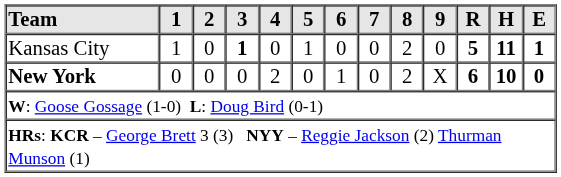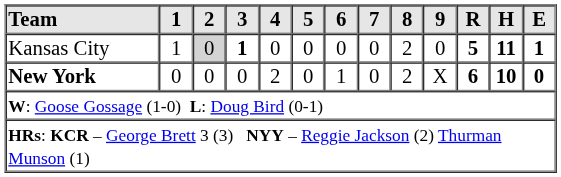 <table border=1 cellspacing=0 width=425 style="margin-left:3em;">
 <tr style="text-align:center; background-color:#e6e6e6;">
 <th align=left width=28%>Team</th>
 <th width=6%>1</th>
 <th width=6%>2</th>
 <th width=6%>3</th>
 <th width=6%>4</th>
 <th width=6%>5</th>
 <th width=6%>6</th>
 <th width=6%>7</th>
 <th width=6%>8</th>
 <th width=6%>9</th>
 <th width=6%>R</th>
 <th width=6%>H</th>
 <th width=6%>E</th>
 </tr>
 <tr style="text-align:center;">
 <td align=left>Kansas City</td>
 <td>1</td>
-<td>0</td>
+<td style="background: lightgrey;">0</td>
 <td><strong>1</strong></td>
 <td>0</td>
-<td>1</td>
+<td>0</td>
 <td>0</td>
 <td>0</td>
 <td>2</td>
 <td>0</td>
 <td><strong>5</strong></td>
 <td><strong>11</strong></td>
 <td><strong>1</strong></td>
 </tr>
 <tr style="text-align:center;">
 <td align=left><strong>New York</strong></td>
 <td>0</td>
 <td>0</td>
 <td>0</td>
 <td>2</td>
 <td>0</td>
 <td>1</td>
 <td>0</td>
 <td>2</td>
 <td>X</td>
 <td><strong>6</strong></td>
 <td><strong>10</strong></td>
 <td><strong>0</strong></td>
 </tr>
 <tr style="text-align:left;">
 <td colspan=13><small><strong>W</strong>: <a href='#'>Goose Gossage</a> (1-0)  <strong>L</strong>: <a href='#'>Doug Bird</a> (0-1)</small></td>
 </tr>
 <tr style="text-align:left;">
 <td colspan=13><small><strong>HRs</strong>: <strong>KCR</strong> – <a href='#'>George Brett</a> 3 (3)   <strong>NYY</strong> – <a href='#'>Reggie Jackson</a> (2) <a href='#'>Thurman Munson</a> (1)</small></td>
 </tr>
 </table>
